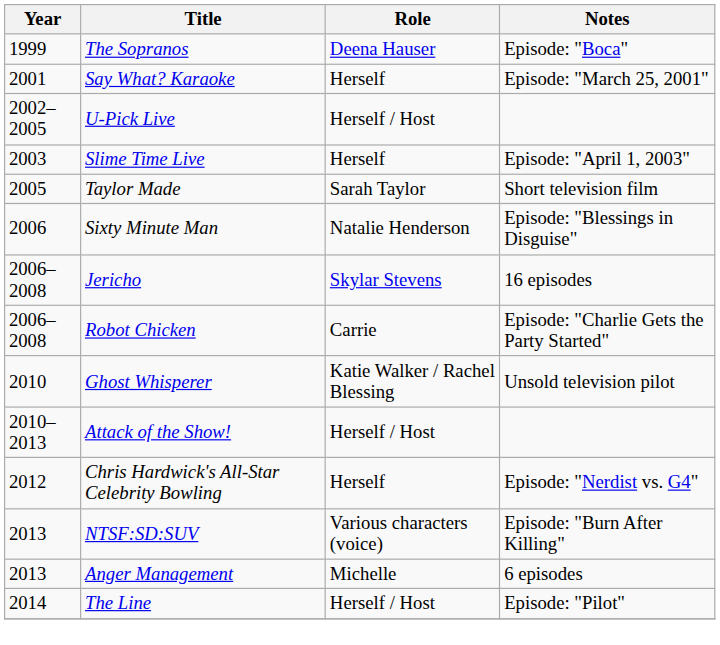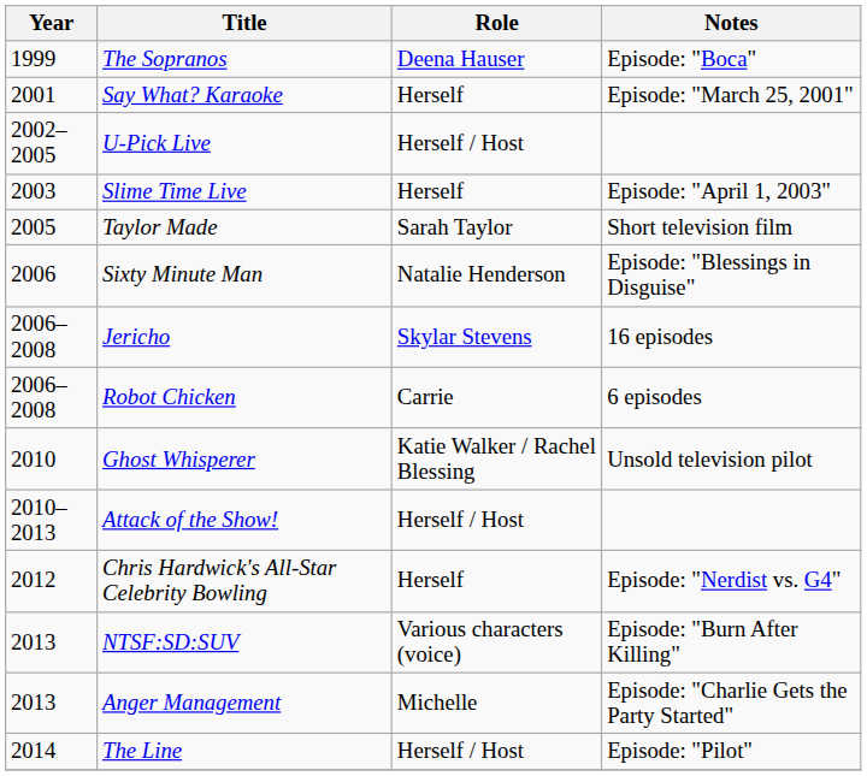 <table class="wikitable sortable">
 <tr>
 <th>Year</th>
 <th>Title</th>
 <th>Role</th>
 <th class="unsortable">Notes</th>
 </tr>
 <tr>
 <td>1999</td>
 <td><em><a href='#'>The Sopranos</a></em></td>
 <td><a href='#'>Deena Hauser</a></td>
 <td>Episode: "<a href='#'>Boca</a>"</td>
 </tr>
 <tr>
 <td>2001</td>
 <td><em><a href='#'>Say What? Karaoke</a></em></td>
 <td>Herself</td>
 <td>Episode: "March 25, 2001"</td>
 </tr>
 <tr>
 <td>2002–2005</td>
 <td><em><a href='#'>U-Pick Live</a></em></td>
 <td>Herself / Host</td>
 <td></td>
 </tr>
 <tr>
 <td>2003</td>
 <td><em><a href='#'>Slime Time Live</a></em></td>
 <td>Herself</td>
 <td>Episode: "April 1, 2003"</td>
 </tr>
 <tr>
 <td>2005</td>
 <td><em>Taylor Made</em></td>
 <td>Sarah Taylor</td>
 <td>Short television film</td>
 </tr>
 <tr>
 <td>2006</td>
 <td><em>Sixty Minute Man</em></td>
 <td>Natalie Henderson</td>
 <td>Episode: "Blessings in Disguise"</td>
 </tr>
 <tr>
 <td>2006–2008</td>
 <td><em><a href='#'>Jericho</a></em></td>
 <td><a href='#'>Skylar Stevens</a></td>
 <td>16 episodes</td>
 </tr>
 <tr>
 <td>2006–2008</td>
 <td><em><a href='#'>Robot Chicken</a></em></td>
 <td>Carrie</td>
-<td>Episode: "Charlie Gets the Party Started"</td>
+<td>6 episodes</td>
 </tr>
 <tr>
 <td>2010</td>
 <td><em><a href='#'>Ghost Whisperer</a></em></td>
 <td>Katie Walker / Rachel Blessing</td>
 <td>Unsold television pilot</td>
 </tr>
 <tr>
 <td>2010–2013</td>
 <td><em><a href='#'>Attack of the Show!</a></em></td>
 <td>Herself / Host</td>
 <td></td>
 </tr>
 <tr>
 <td>2012</td>
 <td><em>Chris Hardwick's All-Star Celebrity Bowling</em></td>
 <td>Herself</td>
 <td>Episode: "<a href='#'>Nerdist</a> vs. <a href='#'>G4</a>"</td>
 </tr>
 <tr>
 <td>2013</td>
 <td><em><a href='#'>NTSF:SD:SUV</a></em></td>
 <td>Various characters (voice)</td>
 <td>Episode: "Burn After Killing"</td>
 </tr>
 <tr>
 <td>2013</td>
 <td><em><a href='#'>Anger Management</a></em></td>
 <td>Michelle</td>
-<td>6 episodes</td>
+<td>Episode: "Charlie Gets the Party Started"</td>
 </tr>
 <tr>
 <td>2014</td>
 <td><em><a href='#'>The Line</a></em></td>
 <td>Herself / Host</td>
 <td>Episode: "Pilot"</td>
 </tr>
 <tr>
 </tr>
 </table>
